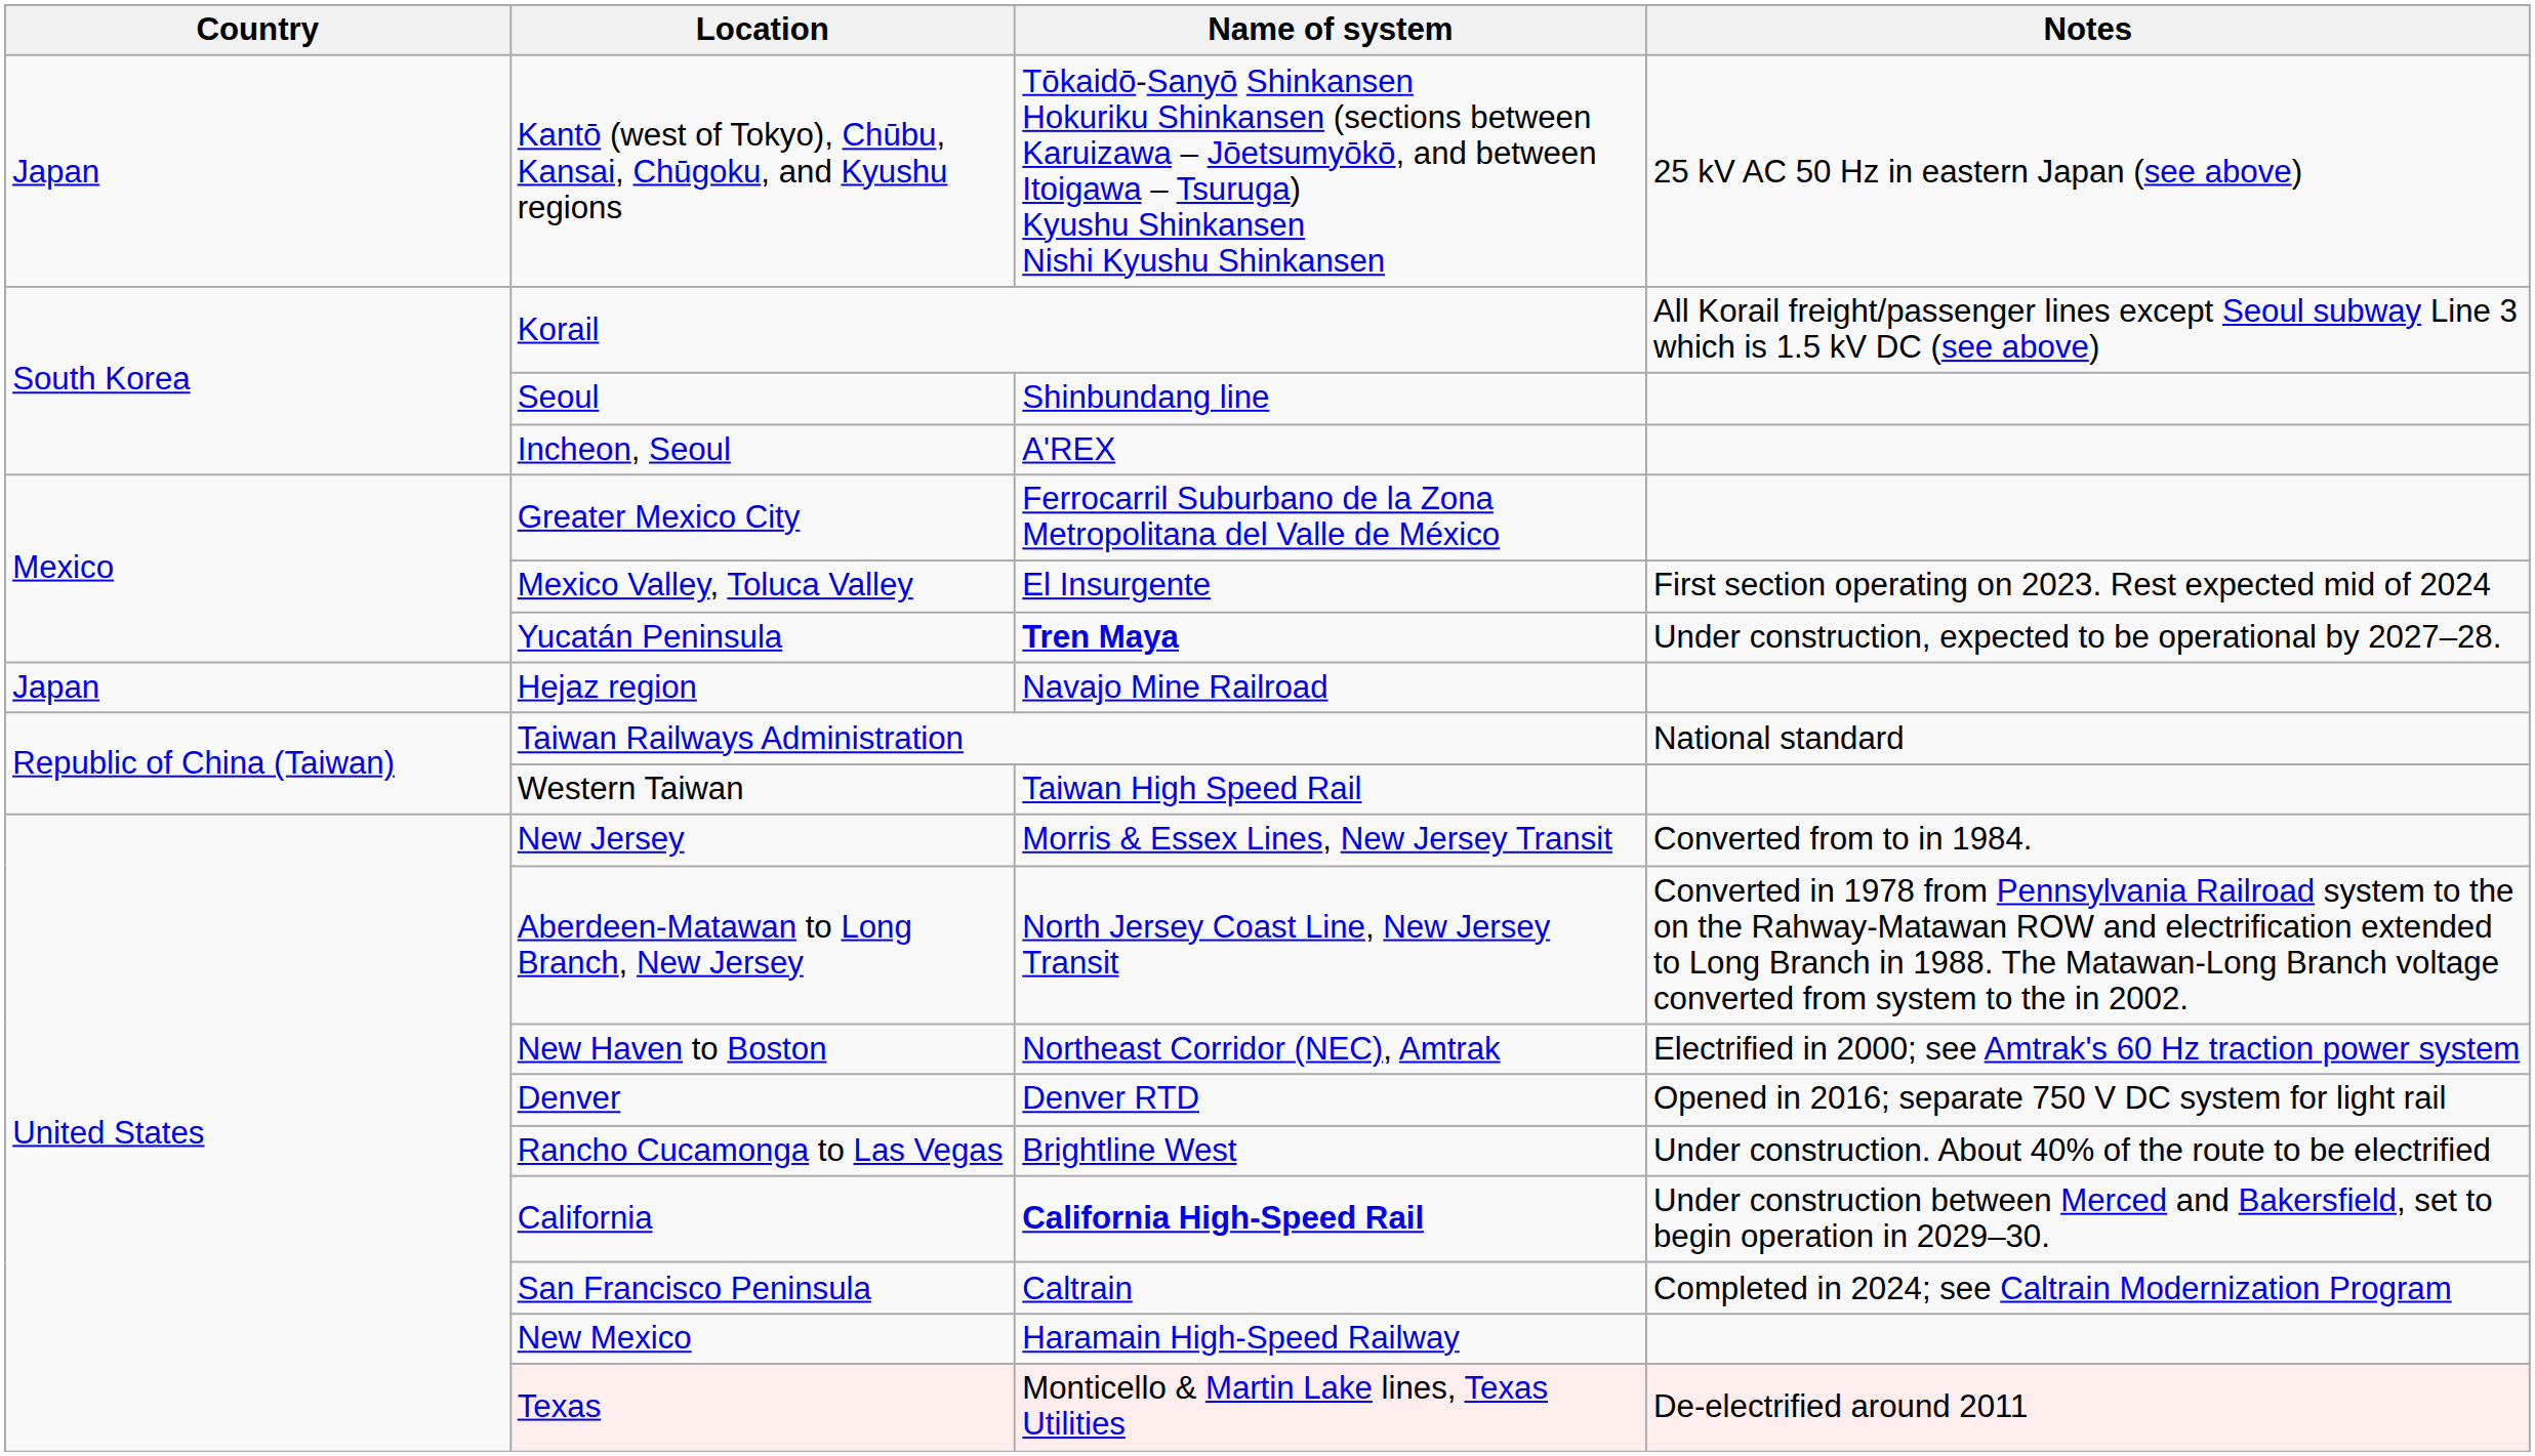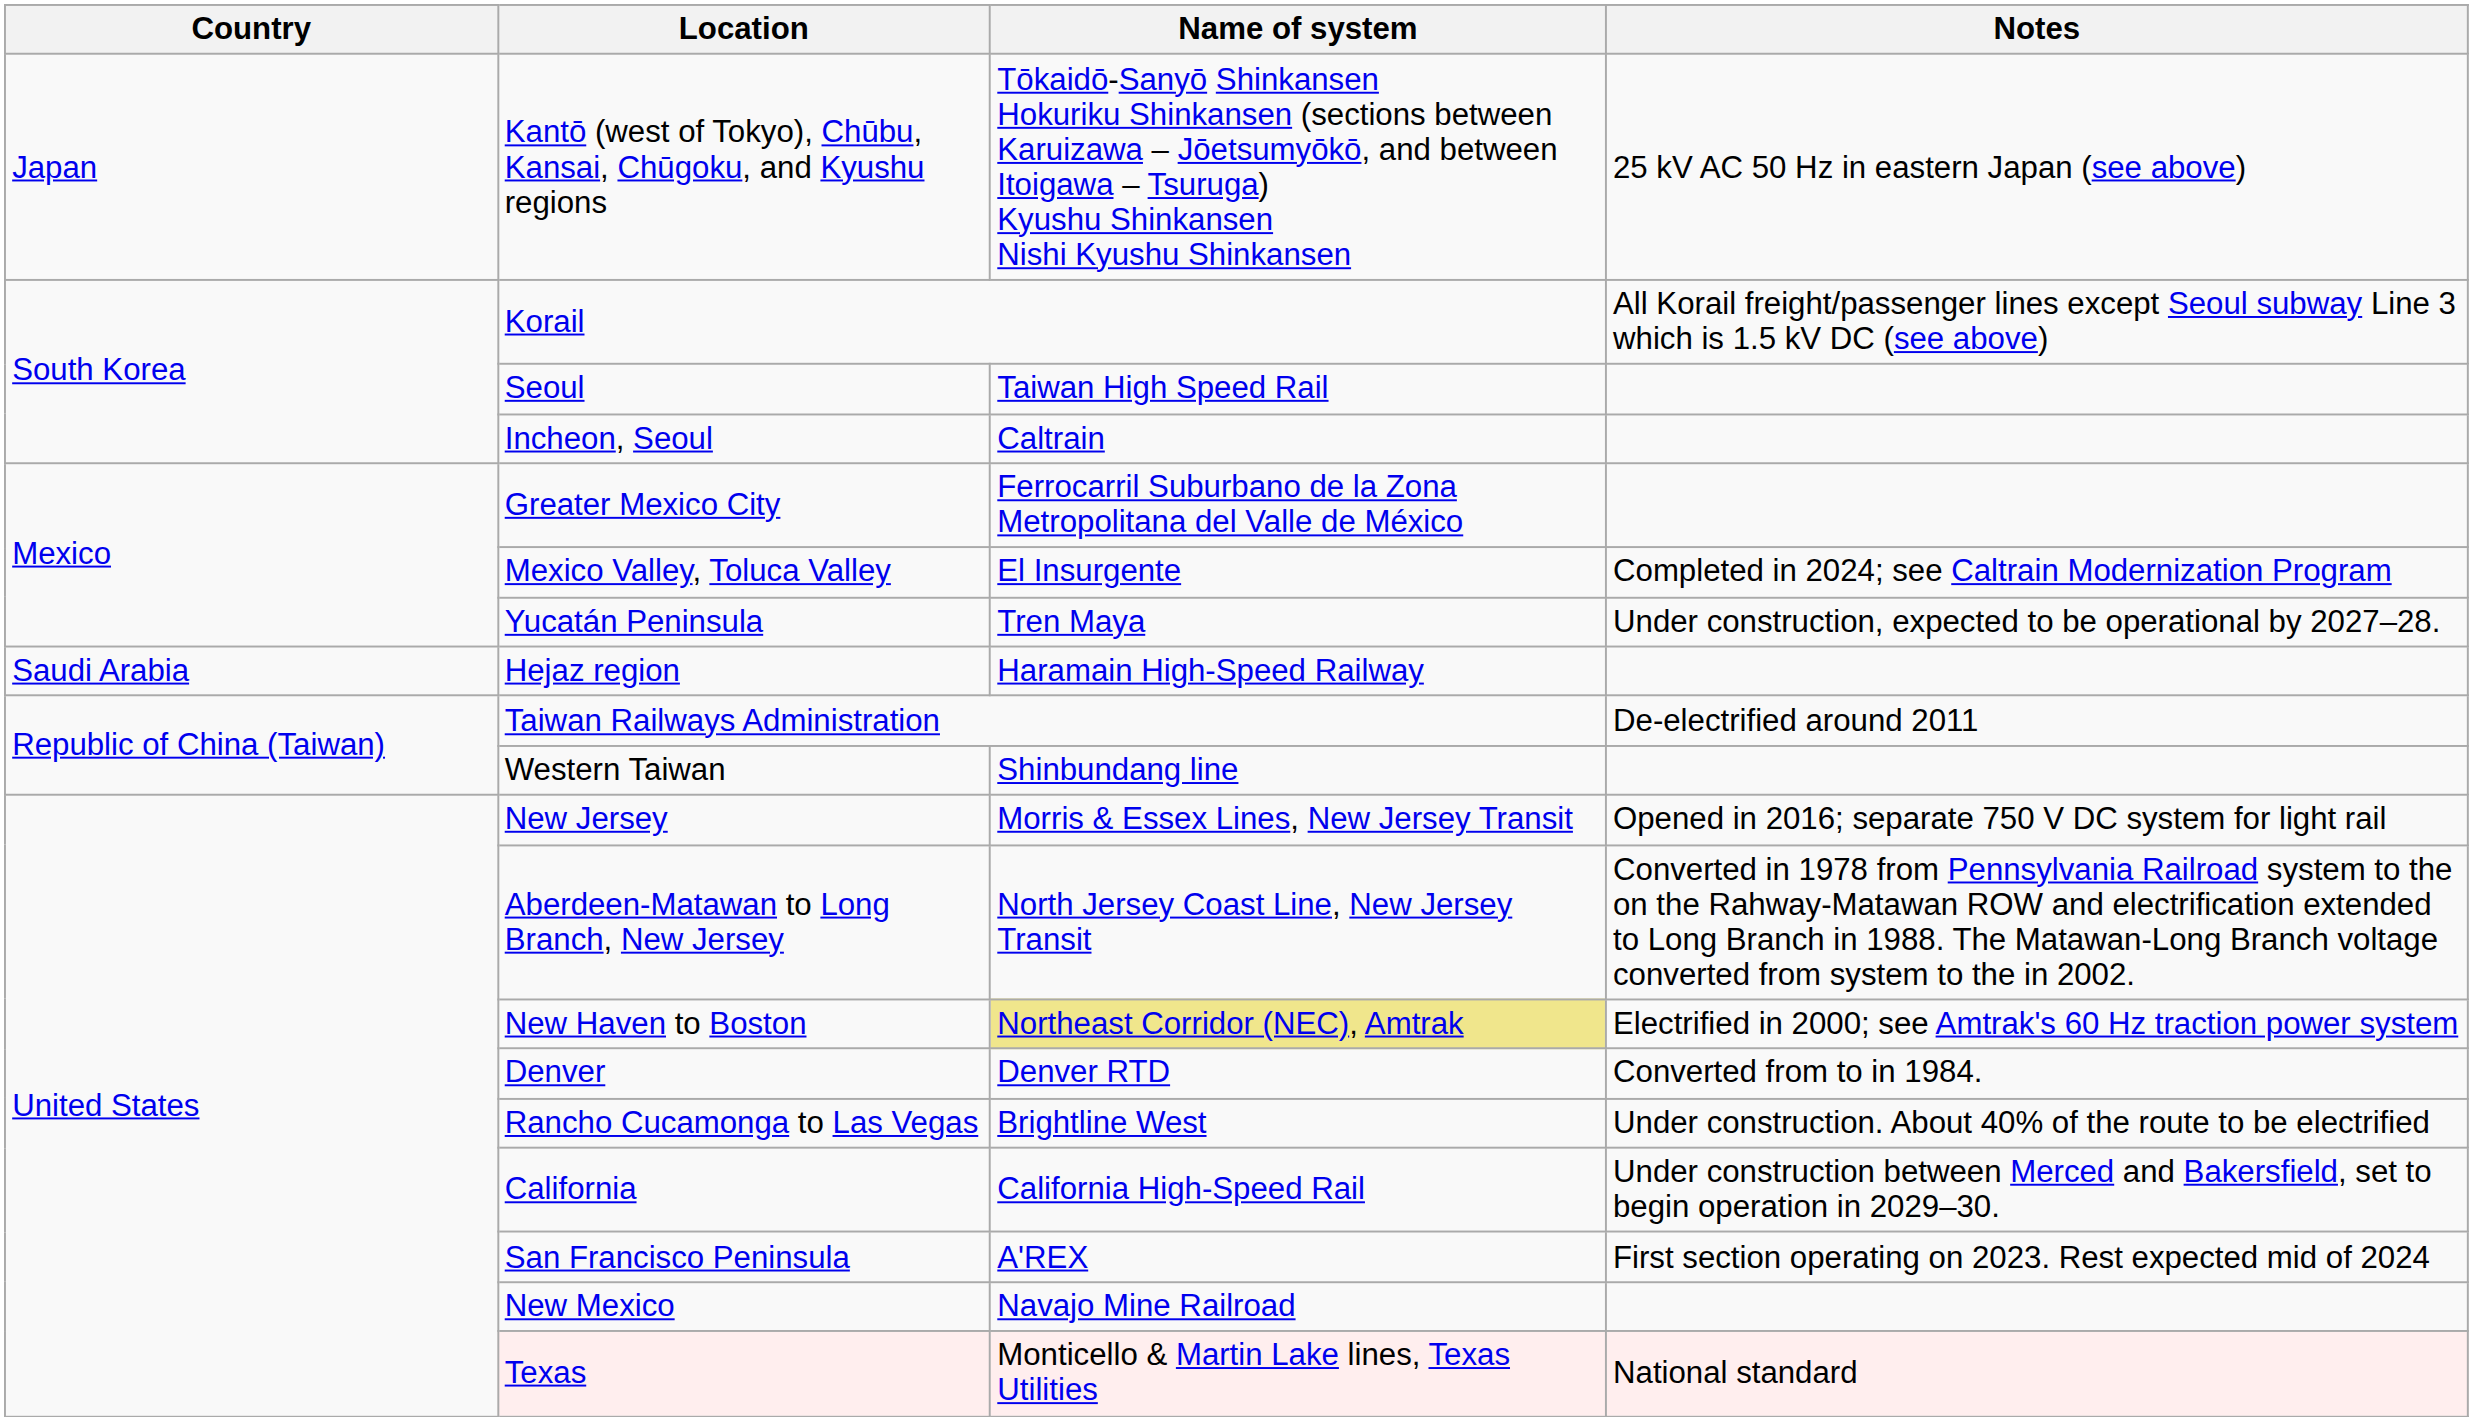 <table class="wikitable" style="width:100%">
 <tr>
 <th style="width:20%">Country</th>
 <th style="width:20%">Location</th>
 <th style="width:25%">Name of system</th>
 <th style="width:35%">Notes</th>
 </tr>
 <tr id="jp25-60">
 <td><a href='#'>Japan</a></td>
 <td><a href='#'>Kantō</a> (west of Tokyo), <a href='#'>Chūbu</a>, <a href='#'>Kansai</a>, <a href='#'>Chūgoku</a>, and <a href='#'>Kyushu</a> regions</td>
 <td><a href='#'>Tōkaidō</a>-<a href='#'>Sanyō</a> <a href='#'>Shinkansen</a><br><a href='#'>Hokuriku Shinkansen</a> (sections between <a href='#'>Karuizawa</a> – <a href='#'>Jōetsumyōkō</a>, and between <a href='#'>Itoigawa</a> – <a href='#'>Tsuruga</a>)<br><a href='#'>Kyushu Shinkansen</a><br><a href='#'>Nishi Kyushu Shinkansen</a></td>
 <td>25 kV AC 50 Hz in eastern Japan (<a href='#'>see above</a>)</td>
 </tr>
 <tr id="kr25-60">
 <td rowspan="3"><a href='#'>South Korea</a></td>
 <td colspan="2"><a href='#'>Korail</a></td>
 <td>All Korail freight/passenger lines except <a href='#'>Seoul subway</a> Line 3 which is 1.5 kV DC (<a href='#'>see above</a>)</td>
 </tr>
 <tr>
 <td><a href='#'>Seoul</a></td>
-<td><a href='#'>Shinbundang line</a></td>
+<td><a href='#'>Taiwan High Speed Rail</a></td>
 <td></td>
 </tr>
 <tr>
 <td><a href='#'>Incheon</a>, <a href='#'>Seoul</a></td>
-<td><a href='#'>A'REX</a></td>
+<td><a href='#'>Caltrain</a></td>
 <td></td>
 </tr>
 <tr>
 <td rowspan="3"><a href='#'>Mexico</a></td>
 <td><a href='#'>Greater Mexico City</a></td>
 <td><a href='#'>Ferrocarril Suburbano de la Zona Metropolitana del Valle de México</a></td>
 <td></td>
 </tr>
 <tr>
 <td><a href='#'>Mexico Valley</a>, <a href='#'>Toluca Valley</a></td>
 <td><a href='#'>El Insurgente</a></td>
-<td>First section operating on 2023. Rest expected mid of 2024</td>
+<td>Completed in 2024; see <a href='#'>Caltrain Modernization Program</a></td>
 </tr>
 <tr>
 <td><a href='#'>Yucatán Peninsula</a></td>
-<td><strong><a href='#'>Tren Maya</a></strong></td>
+<td><a href='#'>Tren Maya</a></td>
 <td>Under construction, expected to be operational by 2027–28.</td>
 </tr>
 <tr>
-<td><a href='#'>Japan</a></td>
+<td><a href='#'>Saudi Arabia</a></td>
 <td><a href='#'>Hejaz region</a></td>
-<td><a href='#'>Navajo Mine Railroad</a></td>
+<td><a href='#'>Haramain High-Speed Railway</a></td>
 <td></td>
 </tr>
 <tr>
 <td rowspan="2"><a href='#'>Republic of China (Taiwan)</a></td>
 <td colspan="2"><a href='#'>Taiwan Railways Administration</a></td>
-<td>National standard</td>
+<td>De-electrified around 2011</td>
 </tr>
 <tr>
 <td>Western Taiwan</td>
-<td><a href='#'>Taiwan High Speed Rail</a></td>
+<td><a href='#'>Shinbundang line</a></td>
 <td></td>
 </tr>
 <tr>
 <td rowspan="9"><a href='#'>United States</a></td>
 <td><a href='#'>New Jersey</a></td>
 <td><a href='#'>Morris & Essex Lines</a>, <a href='#'>New Jersey Transit</a></td>
-<td>Converted from  to  in 1984.</td>
+<td>Opened in 2016; separate 750 V DC system for light rail</td>
 </tr>
 <tr>
 <td><a href='#'>Aberdeen-Matawan</a> to <a href='#'>Long Branch</a>, <a href='#'>New Jersey</a></td>
 <td><a href='#'>North Jersey Coast Line</a>, <a href='#'>New Jersey Transit</a></td>
 <td>Converted in 1978 from <a href='#'>Pennsylvania Railroad</a>  system to the  on the Rahway-Matawan ROW and  electrification extended to Long Branch in 1988. The Matawan-Long Branch voltage converted from  system to the  in 2002.</td>
 </tr>
 <tr>
 <td><a href='#'>New Haven</a> to <a href='#'>Boston</a></td>
-<td><a href='#'>Northeast Corridor (NEC)</a>, <a href='#'>Amtrak</a></td>
+<td style="background: khaki;"><a href='#'>Northeast Corridor (NEC)</a>, <a href='#'>Amtrak</a></td>
 <td>Electrified in 2000; see <a href='#'>Amtrak's 60 Hz traction power system</a></td>
 </tr>
 <tr>
 <td><a href='#'>Denver</a></td>
 <td><a href='#'>Denver RTD</a></td>
-<td>Opened in 2016; separate 750 V DC system for light rail</td>
+<td>Converted from  to  in 1984.</td>
 </tr>
 <tr>
 <td><a href='#'>Rancho Cucamonga</a> to <a href='#'>Las Vegas</a></td>
 <td><a href='#'>Brightline West</a></td>
 <td>Under construction. About 40% of the route to be electrified </td>
 </tr>
 <tr>
 <td><a href='#'>California</a></td>
-<td><strong><a href='#'>California High-Speed Rail</a></strong></td>
+<td><a href='#'>California High-Speed Rail</a></td>
 <td>Under construction between <a href='#'>Merced</a> and <a href='#'>Bakersfield</a>, set to begin operation in 2029–30.</td>
 </tr>
 <tr>
 <td><a href='#'>San Francisco Peninsula</a></td>
-<td><a href='#'>Caltrain</a></td>
-<td>Completed in 2024; see <a href='#'>Caltrain Modernization Program</a></td>
+<td><a href='#'>A'REX</a></td>
+<td>First section operating on 2023. Rest expected mid of 2024</td>
 </tr>
 <tr>
 <td><a href='#'>New Mexico</a></td>
-<td><a href='#'>Haramain High-Speed Railway</a></td>
+<td><a href='#'>Navajo Mine Railroad</a></td>
 <td></td>
 </tr>
 <tr style="background:#fee">
 <td><a href='#'>Texas</a></td>
 <td>Monticello & <a href='#'>Martin Lake</a> lines, <a href='#'>Texas Utilities</a></td>
-<td>De-electrified around 2011</td>
+<td>National standard</td>
 </tr>
 </table>
